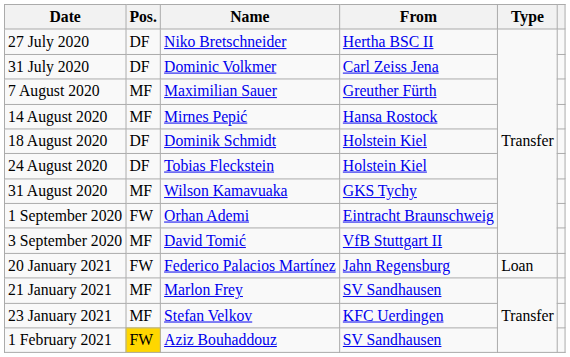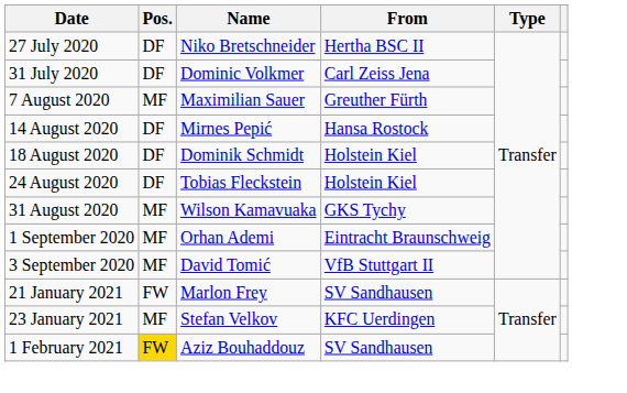 <table class="wikitable">
 <tr>
 <th>Date</th>
 <th>Pos.</th>
 <th>Name</th>
 <th>From</th>
 <th>Type</th>
 <th></th>
 </tr>
 <tr>
 <td>27 July 2020</td>
 <td>DF</td>
 <td> <a href='#'>Niko Bretschneider</a></td>
 <td><a href='#'>Hertha BSC II</a></td>
 <td rowspan=9>Transfer</td>
 <td></td>
 </tr>
 <tr>
 <td>31 July 2020</td>
 <td>DF</td>
 <td> <a href='#'>Dominic Volkmer</a></td>
 <td><a href='#'>Carl Zeiss Jena</a></td>
 <td></td>
 </tr>
 <tr>
 <td>7 August 2020</td>
 <td>MF</td>
 <td> <a href='#'>Maximilian Sauer</a></td>
 <td><a href='#'>Greuther Fürth</a></td>
 <td></td>
 </tr>
 <tr>
 <td>14 August 2020</td>
-<td>MF</td>
+<td>DF</td>
 <td> <a href='#'>Mirnes Pepić</a></td>
 <td><a href='#'>Hansa Rostock</a></td>
 <td></td>
 </tr>
 <tr>
 <td>18 August 2020</td>
 <td>DF</td>
 <td> <a href='#'>Dominik Schmidt</a></td>
 <td><a href='#'>Holstein Kiel</a></td>
 <td></td>
 </tr>
 <tr>
 <td>24 August 2020</td>
 <td>DF</td>
 <td> <a href='#'>Tobias Fleckstein</a></td>
 <td><a href='#'>Holstein Kiel</a></td>
 <td></td>
 </tr>
 <tr>
 <td>31 August 2020</td>
 <td>MF</td>
 <td> <a href='#'>Wilson Kamavuaka</a></td>
 <td><a href='#'>GKS Tychy</a></td>
 <td></td>
 </tr>
 <tr>
 <td>1 September 2020</td>
-<td>FW</td>
+<td>MF</td>
 <td> <a href='#'>Orhan Ademi</a></td>
 <td><a href='#'>Eintracht Braunschweig</a></td>
 <td></td>
 </tr>
 <tr>
 <td>3 September 2020</td>
 <td>MF</td>
 <td> <a href='#'>David Tomić</a></td>
 <td><a href='#'>VfB Stuttgart II</a></td>
 <td></td>
 </tr>
 <tr>
-<td>20 January 2021</td>
+<td>21 January 2021</td>
 <td>FW</td>
-<td> <a href='#'>Federico Palacios Martínez</a></td>
-<td><a href='#'>Jahn Regensburg</a></td>
-<td>Loan</td>
-<td></td>
-</tr>
-<tr>
-<td>21 January 2021</td>
-<td>MF</td>
 <td> <a href='#'>Marlon Frey</a></td>
 <td><a href='#'>SV Sandhausen</a></td>
 <td rowspan=3>Transfer</td>
 <td></td>
 </tr>
 <tr>
 <td>23 January 2021</td>
 <td>MF</td>
 <td> <a href='#'>Stefan Velkov</a></td>
 <td><a href='#'>KFC Uerdingen</a></td>
 <td></td>
 </tr>
 <tr>
 <td>1 February 2021</td>
 <td style="background: gold;">FW</td>
 <td> <a href='#'>Aziz Bouhaddouz</a></td>
 <td><a href='#'>SV Sandhausen</a></td>
 <td></td>
 </tr>
 </table>
